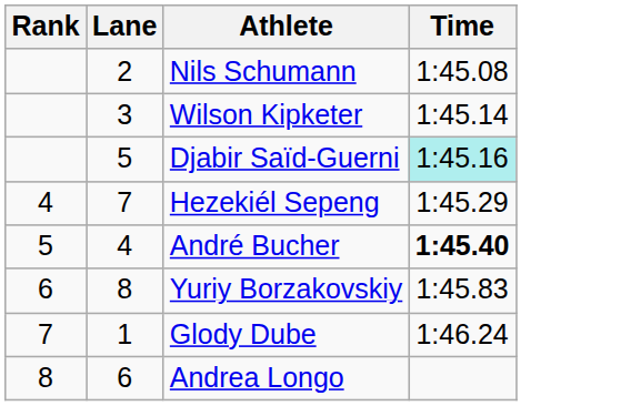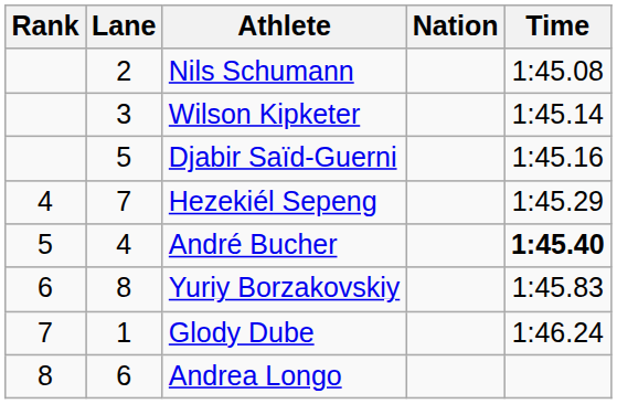 <table class="wikitable sortable" style="text-align:center">
 <tr>
 <th>Rank</th>
 <th>Lane</th>
 <th>Athlete</th>
+<th>Nation</th>
 <th>Time</th>
 </tr>
 <tr>
 <td></td>
 <td>2</td>
 <td align="left"><a href='#'>Nils Schumann</a></td>
+<td align="left"></td>
 <td>1:45.08</td>
 </tr>
 <tr>
 <td></td>
 <td>3</td>
 <td align="left"><a href='#'>Wilson Kipketer</a></td>
+<td align="left"></td>
 <td>1:45.14</td>
 </tr>
 <tr>
 <td></td>
 <td>5</td>
 <td align="left"><a href='#'>Djabir Saïd-Guerni</a></td>
-<td style="background: paleturquoise;">1:45.16</td>
+<td align="left"></td>
+<td>1:45.16</td>
 </tr>
 <tr>
 <td>4</td>
 <td>7</td>
 <td align="left"><a href='#'>Hezekiél Sepeng</a></td>
+<td align="left"></td>
 <td>1:45.29</td>
 </tr>
 <tr>
 <td>5</td>
 <td>4</td>
 <td align="left"><a href='#'>André Bucher</a></td>
+<td align="left"></td>
 <td><strong>1:45.40</strong></td>
 </tr>
 <tr>
 <td>6</td>
 <td>8</td>
 <td align="left"><a href='#'>Yuriy Borzakovskiy</a></td>
+<td align="left"></td>
 <td>1:45.83</td>
 </tr>
 <tr>
 <td>7</td>
 <td>1</td>
 <td align="left"><a href='#'>Glody Dube</a></td>
+<td align="left"></td>
 <td>1:46.24</td>
 </tr>
 <tr>
 <td>8</td>
 <td>6</td>
 <td align="left"><a href='#'>Andrea Longo</a></td>
+<td align="left"></td>
 <td></td>
 </tr>
 </table>
